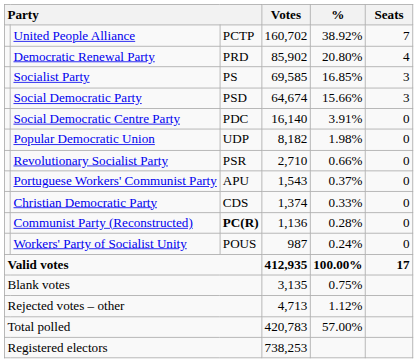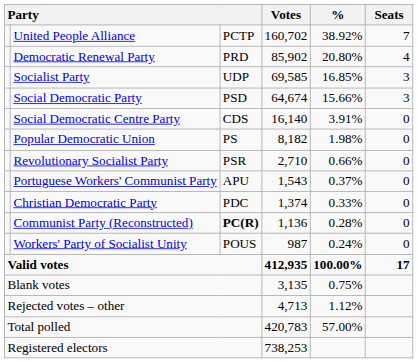 <table class="wikitable" border="1" style="text-align:right;">
 <tr>
 <th style="text-align:left;" colspan=3>Party</th>
 <th align=center width="50">Votes</th>
 <th align=center width="50">%</th>
 <th align=center width="50">Seats</th>
 </tr>
 <tr>
 <td></td>
 <td align=left><a href='#'>United People Alliance</a></td>
 <td align=left>PCTP</td>
 <td>160,702</td>
 <td>38.92%</td>
 <td>7</td>
 </tr>
 <tr>
 <td></td>
 <td align=left><a href='#'>Democratic Renewal Party</a></td>
 <td align=left>PRD</td>
 <td>85,902</td>
 <td>20.80%</td>
 <td>4</td>
 </tr>
 <tr>
 <td></td>
 <td align=left><a href='#'>Socialist Party</a></td>
-<td align=left>PS</td>
+<td align=left>UDP</td>
 <td>69,585</td>
 <td>16.85%</td>
 <td>3</td>
 </tr>
 <tr>
 <td></td>
 <td align=left><a href='#'>Social Democratic Party</a></td>
 <td align=left>PSD</td>
 <td>64,674</td>
 <td>15.66%</td>
 <td>3</td>
 </tr>
 <tr>
 <td></td>
 <td align=left style="white-space: nowrap;"><a href='#'>Social Democratic Centre Party</a></td>
-<td align=left>PDC</td>
+<td align=left>CDS</td>
 <td>16,140</td>
 <td>3.91%</td>
 <td>0</td>
 </tr>
 <tr>
 <td></td>
 <td align=left><a href='#'>Popular Democratic Union</a></td>
-<td align=left>UDP</td>
+<td align=left>PS</td>
 <td>8,182</td>
 <td>1.98%</td>
 <td>0</td>
 </tr>
 <tr>
 <td></td>
 <td align=left><a href='#'>Revolutionary Socialist Party</a></td>
 <td align=left>PSR</td>
 <td>2,710</td>
 <td>0.66%</td>
 <td>0</td>
 </tr>
 <tr>
 <td></td>
 <td align=left><a href='#'>Portuguese Workers' Communist Party</a></td>
 <td align=left>APU</td>
 <td>1,543</td>
 <td>0.37%</td>
 <td>0</td>
 </tr>
 <tr>
 <td></td>
 <td align=left style="white-space: nowrap;"><a href='#'>Christian Democratic Party</a></td>
-<td align=left>CDS</td>
+<td align=left>PDC</td>
 <td>1,374</td>
 <td>0.33%</td>
 <td>0</td>
 </tr>
 <tr>
 <td></td>
 <td align=left><a href='#'>Communist Party (Reconstructed)</a></td>
 <td align=left><strong>PC(R)</strong></td>
 <td>1,136</td>
 <td>0.28%</td>
 <td>0</td>
 </tr>
 <tr>
 <td></td>
 <td align=left><a href='#'>Workers' Party of Socialist Unity</a></td>
 <td align=left>POUS</td>
 <td>987</td>
 <td>0.24%</td>
 <td>0</td>
 </tr>
 <tr style="font-weight:bold">
 <td align=left colspan=3>Valid votes</td>
 <td>412,935</td>
 <td>100.00%</td>
 <td>17</td>
 </tr>
 <tr>
 <td align=left colspan=3>Blank votes</td>
 <td>3,135</td>
 <td>0.75%</td>
 <td></td>
 </tr>
 <tr>
 <td align=left colspan=3>Rejected votes – other</td>
 <td>4,713</td>
 <td>1.12%</td>
 <td></td>
 </tr>
 <tr>
 <td align=left colspan=3>Total polled</td>
 <td>420,783</td>
 <td>57.00%</td>
 <td></td>
 </tr>
 <tr>
 <td align=left colspan=3>Registered electors</td>
 <td>738,253</td>
 <td></td>
 <td></td>
 </tr>
 </table>
